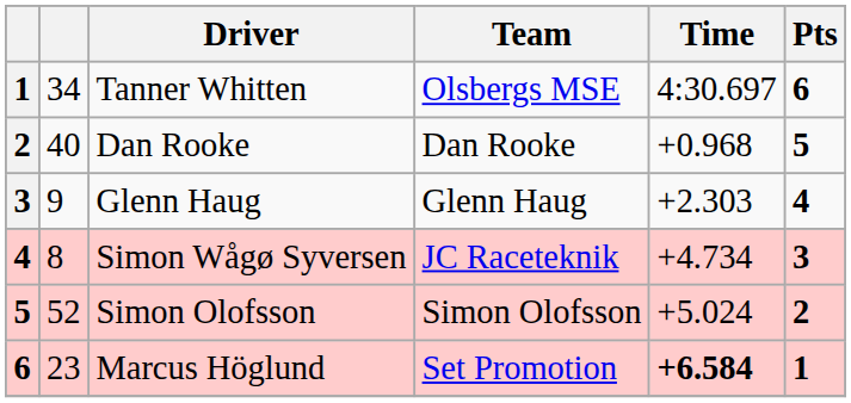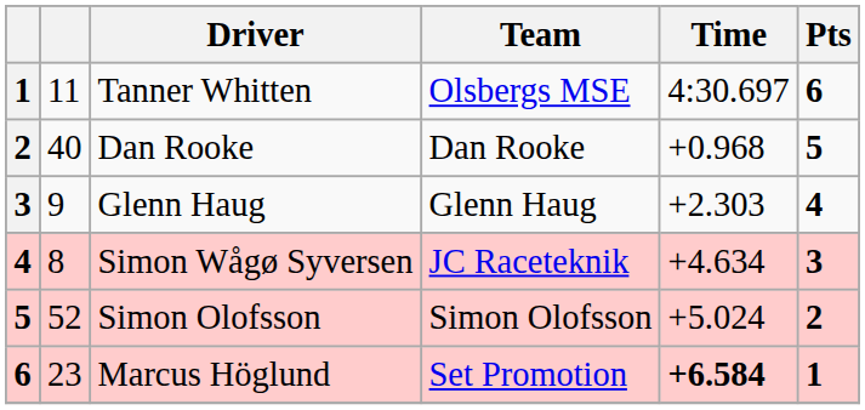 <table class=wikitable style="font-size:95%">
 <tr>
 <th></th>
 <th></th>
 <th>Driver</th>
 <th>Team</th>
 <th>Time</th>
 <th>Pts</th>
 </tr>
 <tr>
 <th>1</th>
-<td>34</td>
+<td>11</td>
 <td> Tanner Whitten</td>
 <td><a href='#'>Olsbergs MSE</a></td>
 <td>4:30.697</td>
 <td><strong>6</strong></td>
 </tr>
 <tr>
 <th>2</th>
 <td>40</td>
 <td> Dan Rooke</td>
 <td>Dan Rooke</td>
 <td>+0.968</td>
 <td><strong>5</strong></td>
 </tr>
 <tr>
 <th>3</th>
 <td>9</td>
 <td> Glenn Haug</td>
 <td>Glenn Haug</td>
 <td>+2.303</td>
 <td><strong>4</strong></td>
 </tr>
 <tr>
 <th style="background:#ffcccc;">4</th>
 <td style="background:#ffcccc;">8</td>
 <td style="background:#ffcccc;"> Simon Wågø Syversen</td>
 <td style="background:#ffcccc;"><a href='#'>JC Raceteknik</a></td>
-<td style="background:#ffcccc;">+4.734</td>
+<td style="background:#ffcccc;">+4.634</td>
 <td style="background:#ffcccc;"><strong>3</strong></td>
 </tr>
 <tr>
 <th style="background:#ffcccc;">5</th>
 <td style="background:#ffcccc;">52</td>
 <td style="background:#ffcccc;"> Simon Olofsson</td>
 <td style="background:#ffcccc;">Simon Olofsson</td>
 <td style="background:#ffcccc;">+5.024</td>
 <td style="background:#ffcccc;"><strong>2</strong></td>
 </tr>
 <tr>
 <th style="background:#ffcccc;">6</th>
 <td style="background:#ffcccc;">23</td>
 <td style="background:#ffcccc;"> Marcus Höglund</td>
 <td style="background:#ffcccc;"><a href='#'>Set Promotion</a></td>
 <td style="background:#ffcccc;"><strong>+6.584</strong></td>
 <td style="background:#ffcccc;"><strong>1</strong></td>
 </tr>
 <tr>
 </tr>
 </table>
